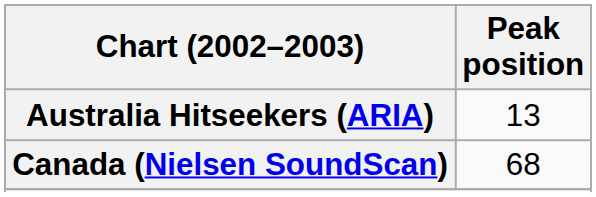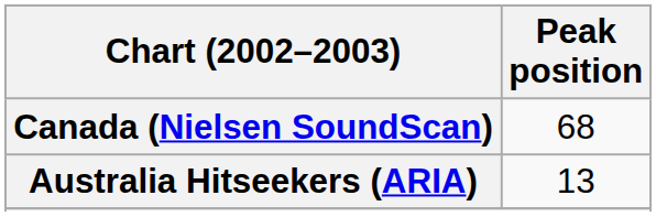 <table class="wikitable sortable plainrowheaders" style="text-align:center">
 <tr>
 <th scope="col">Chart (2002–2003)</th>
 <th scope="col">Peak<br>position</th>
 </tr>
 <tr>
+<th scope=row>Canada (<a href='#'>Nielsen SoundScan</a>)</th>
+<td style="text-align:center;">68</td>
+</tr>
+<tr>
 <th scope="row">Australia Hitseekers (<a href='#'>ARIA</a>)</th>
 <td>13</td>
-</tr>
-<tr>
-<th scope=row>Canada (<a href='#'>Nielsen SoundScan</a>)</th>
-<td style="text-align:center;">68</td>
 </tr>
 <tr>
 </tr>
 <tr>
 </tr>
 <tr>
 </tr>
 <tr>
 </tr>
 <tr>
 </tr>
 <tr>
 </tr>
 <tr>
 </tr>
 <tr>
 </tr>
 </table>
